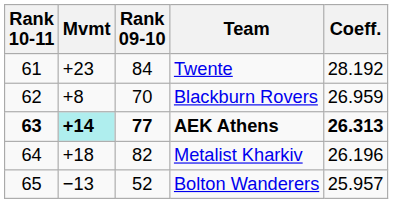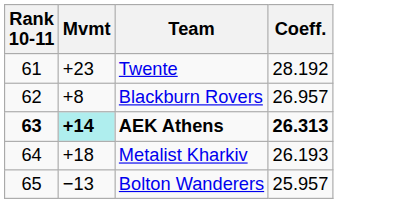 <table class="wikitable" style="text-align: center">
 <tr>
 <th>Rank<br>10-11</th>
 <th>Mvmt</th>
-<th>Rank<br>09-10</th>
 <th>Team</th>
 <th>Coeff.</th>
 </tr>
 <tr>
 <td>61</td>
 <td align=left> +23</td>
-<td>84</td>
 <td align=left> <a href='#'>Twente</a></td>
 <td>28.192</td>
 </tr>
 <tr>
 <td>62</td>
 <td align=left> +8</td>
-<td>70</td>
 <td align=left> <a href='#'>Blackburn Rovers</a></td>
-<td>26.959</td>
+<td>26.957</td>
 </tr>
 <tr>
 <td><strong>63</strong></td>
 <td align=left style="background: paleturquoise;"> <strong>+14</strong></td>
-<td><strong>77</strong></td>
 <td align=left> <strong>AEK Athens</strong></td>
 <td><strong>26.313</strong></td>
 </tr>
 <tr>
 <td>64</td>
 <td align=left> +18</td>
-<td>82</td>
 <td align=left> <a href='#'>Metalist Kharkiv</a></td>
-<td>26.196</td>
+<td>26.193</td>
 </tr>
 <tr>
 <td>65</td>
 <td align=left> −13</td>
-<td>52</td>
 <td align=left> <a href='#'>Bolton Wanderers</a></td>
 <td>25.957</td>
 </tr>
 </table>
